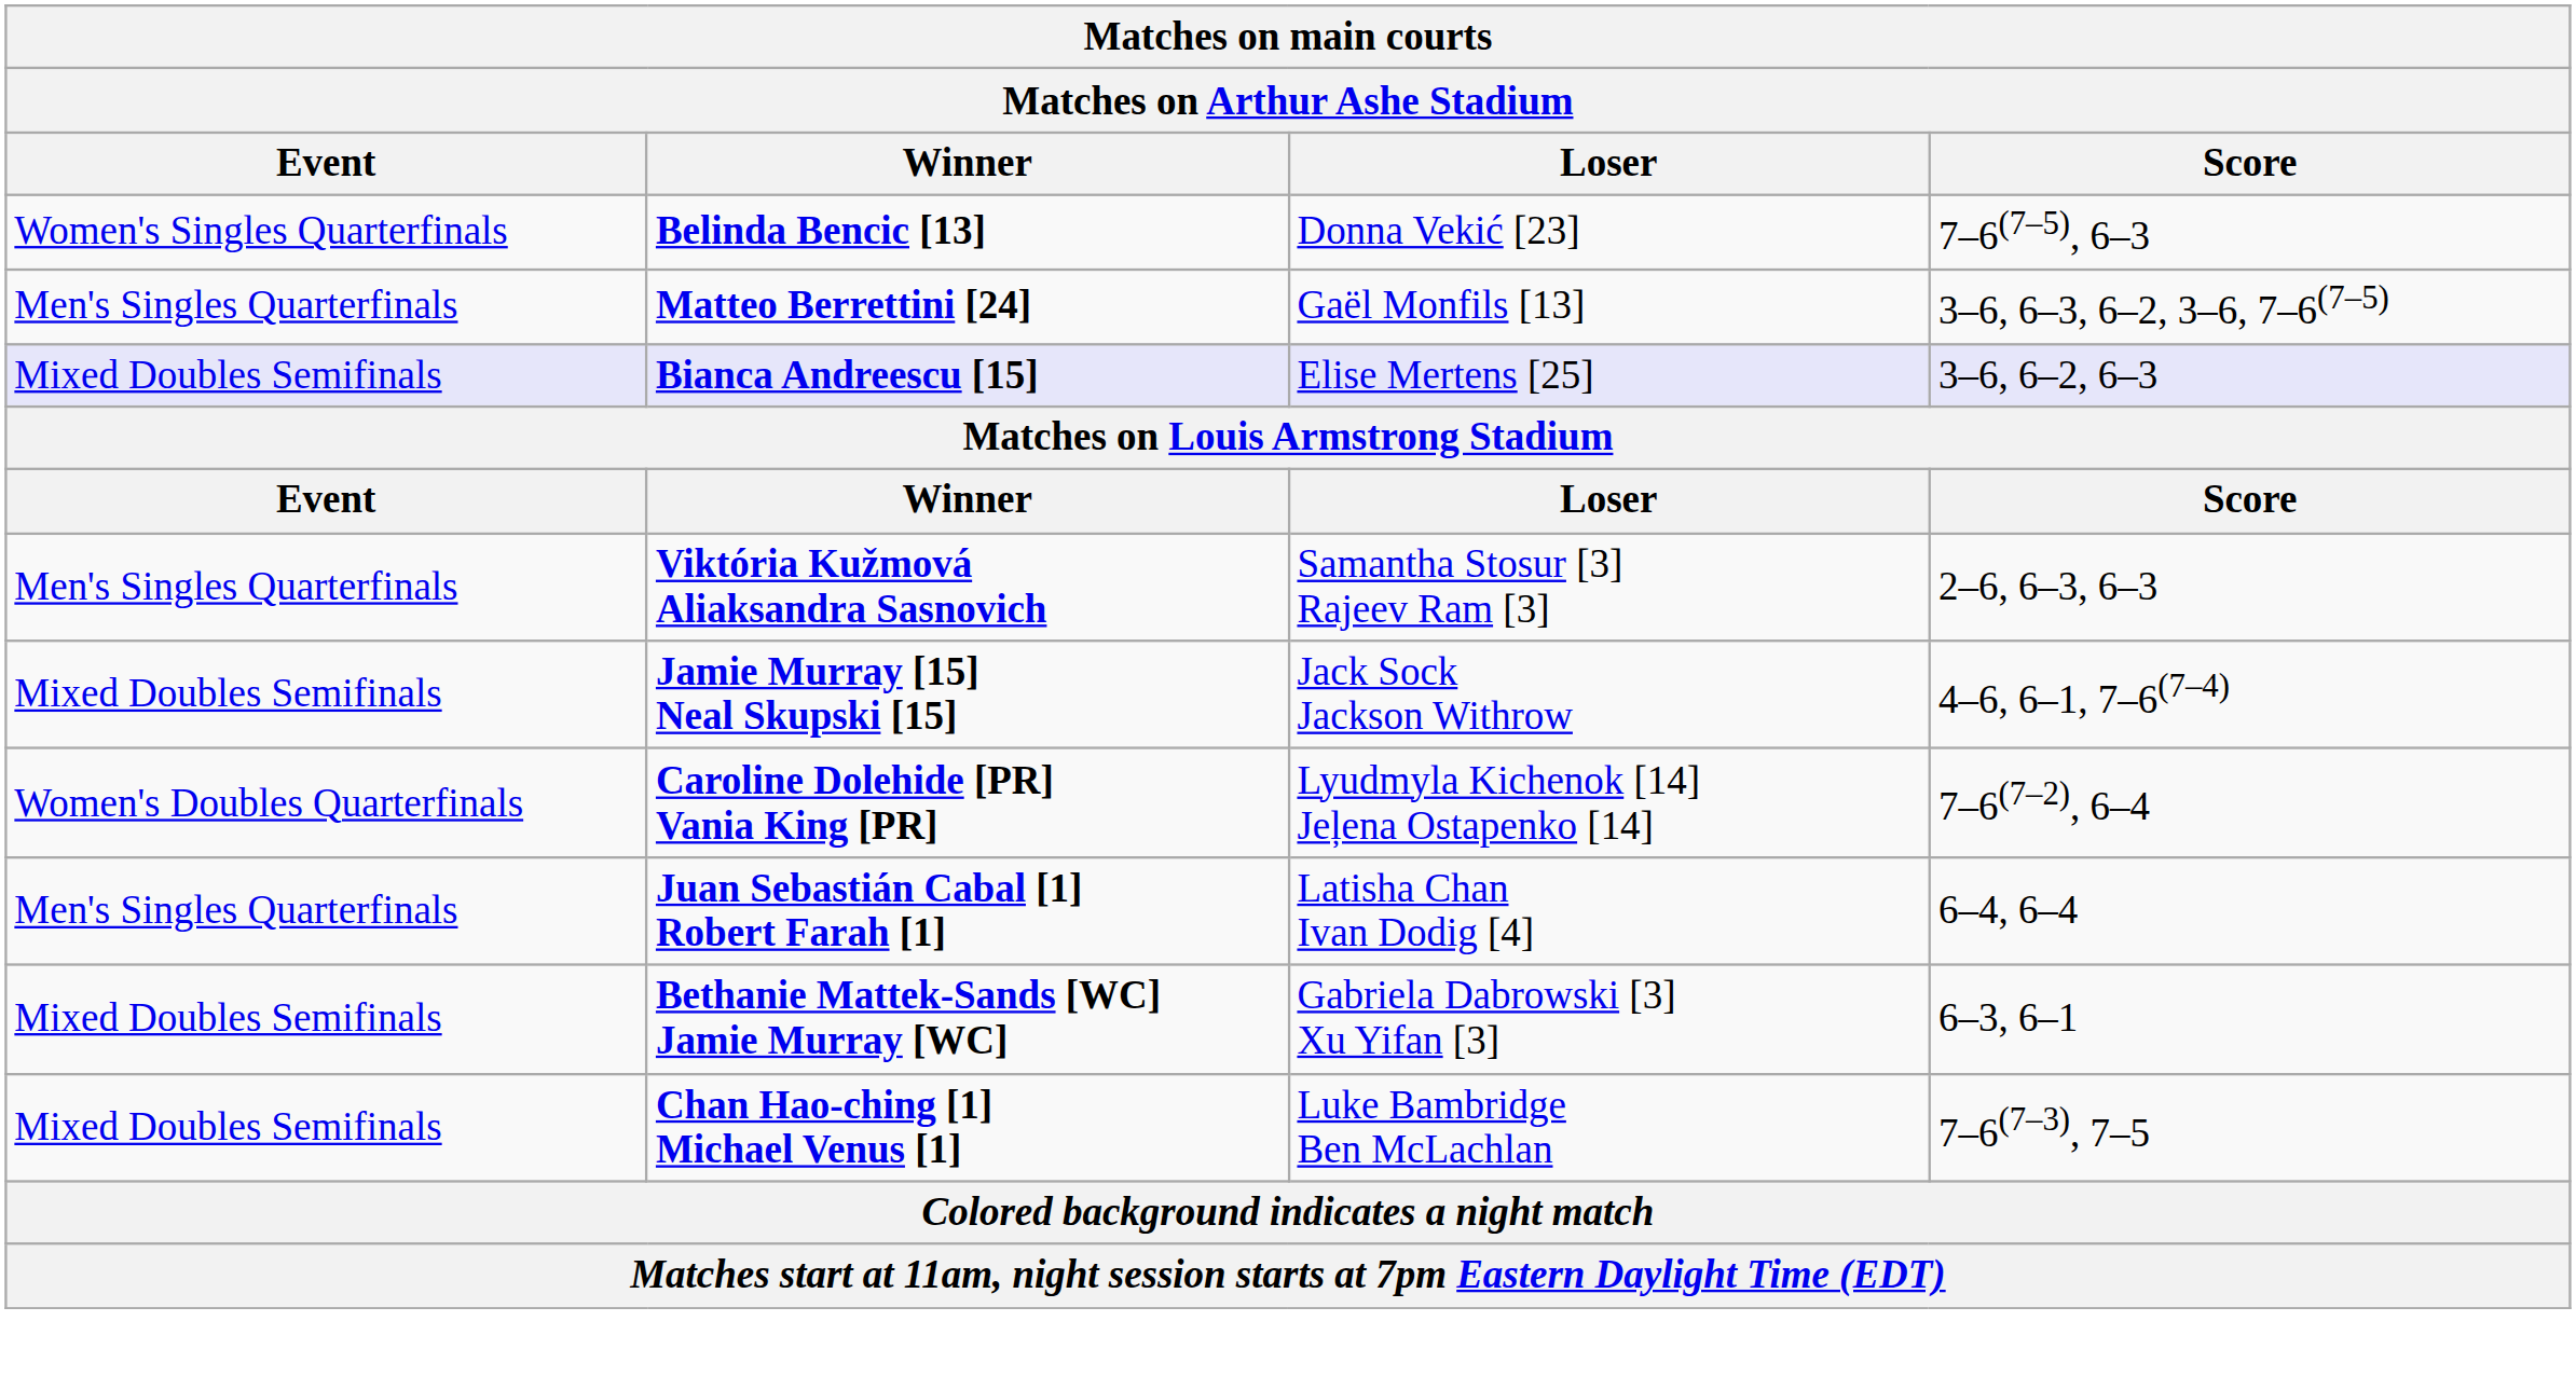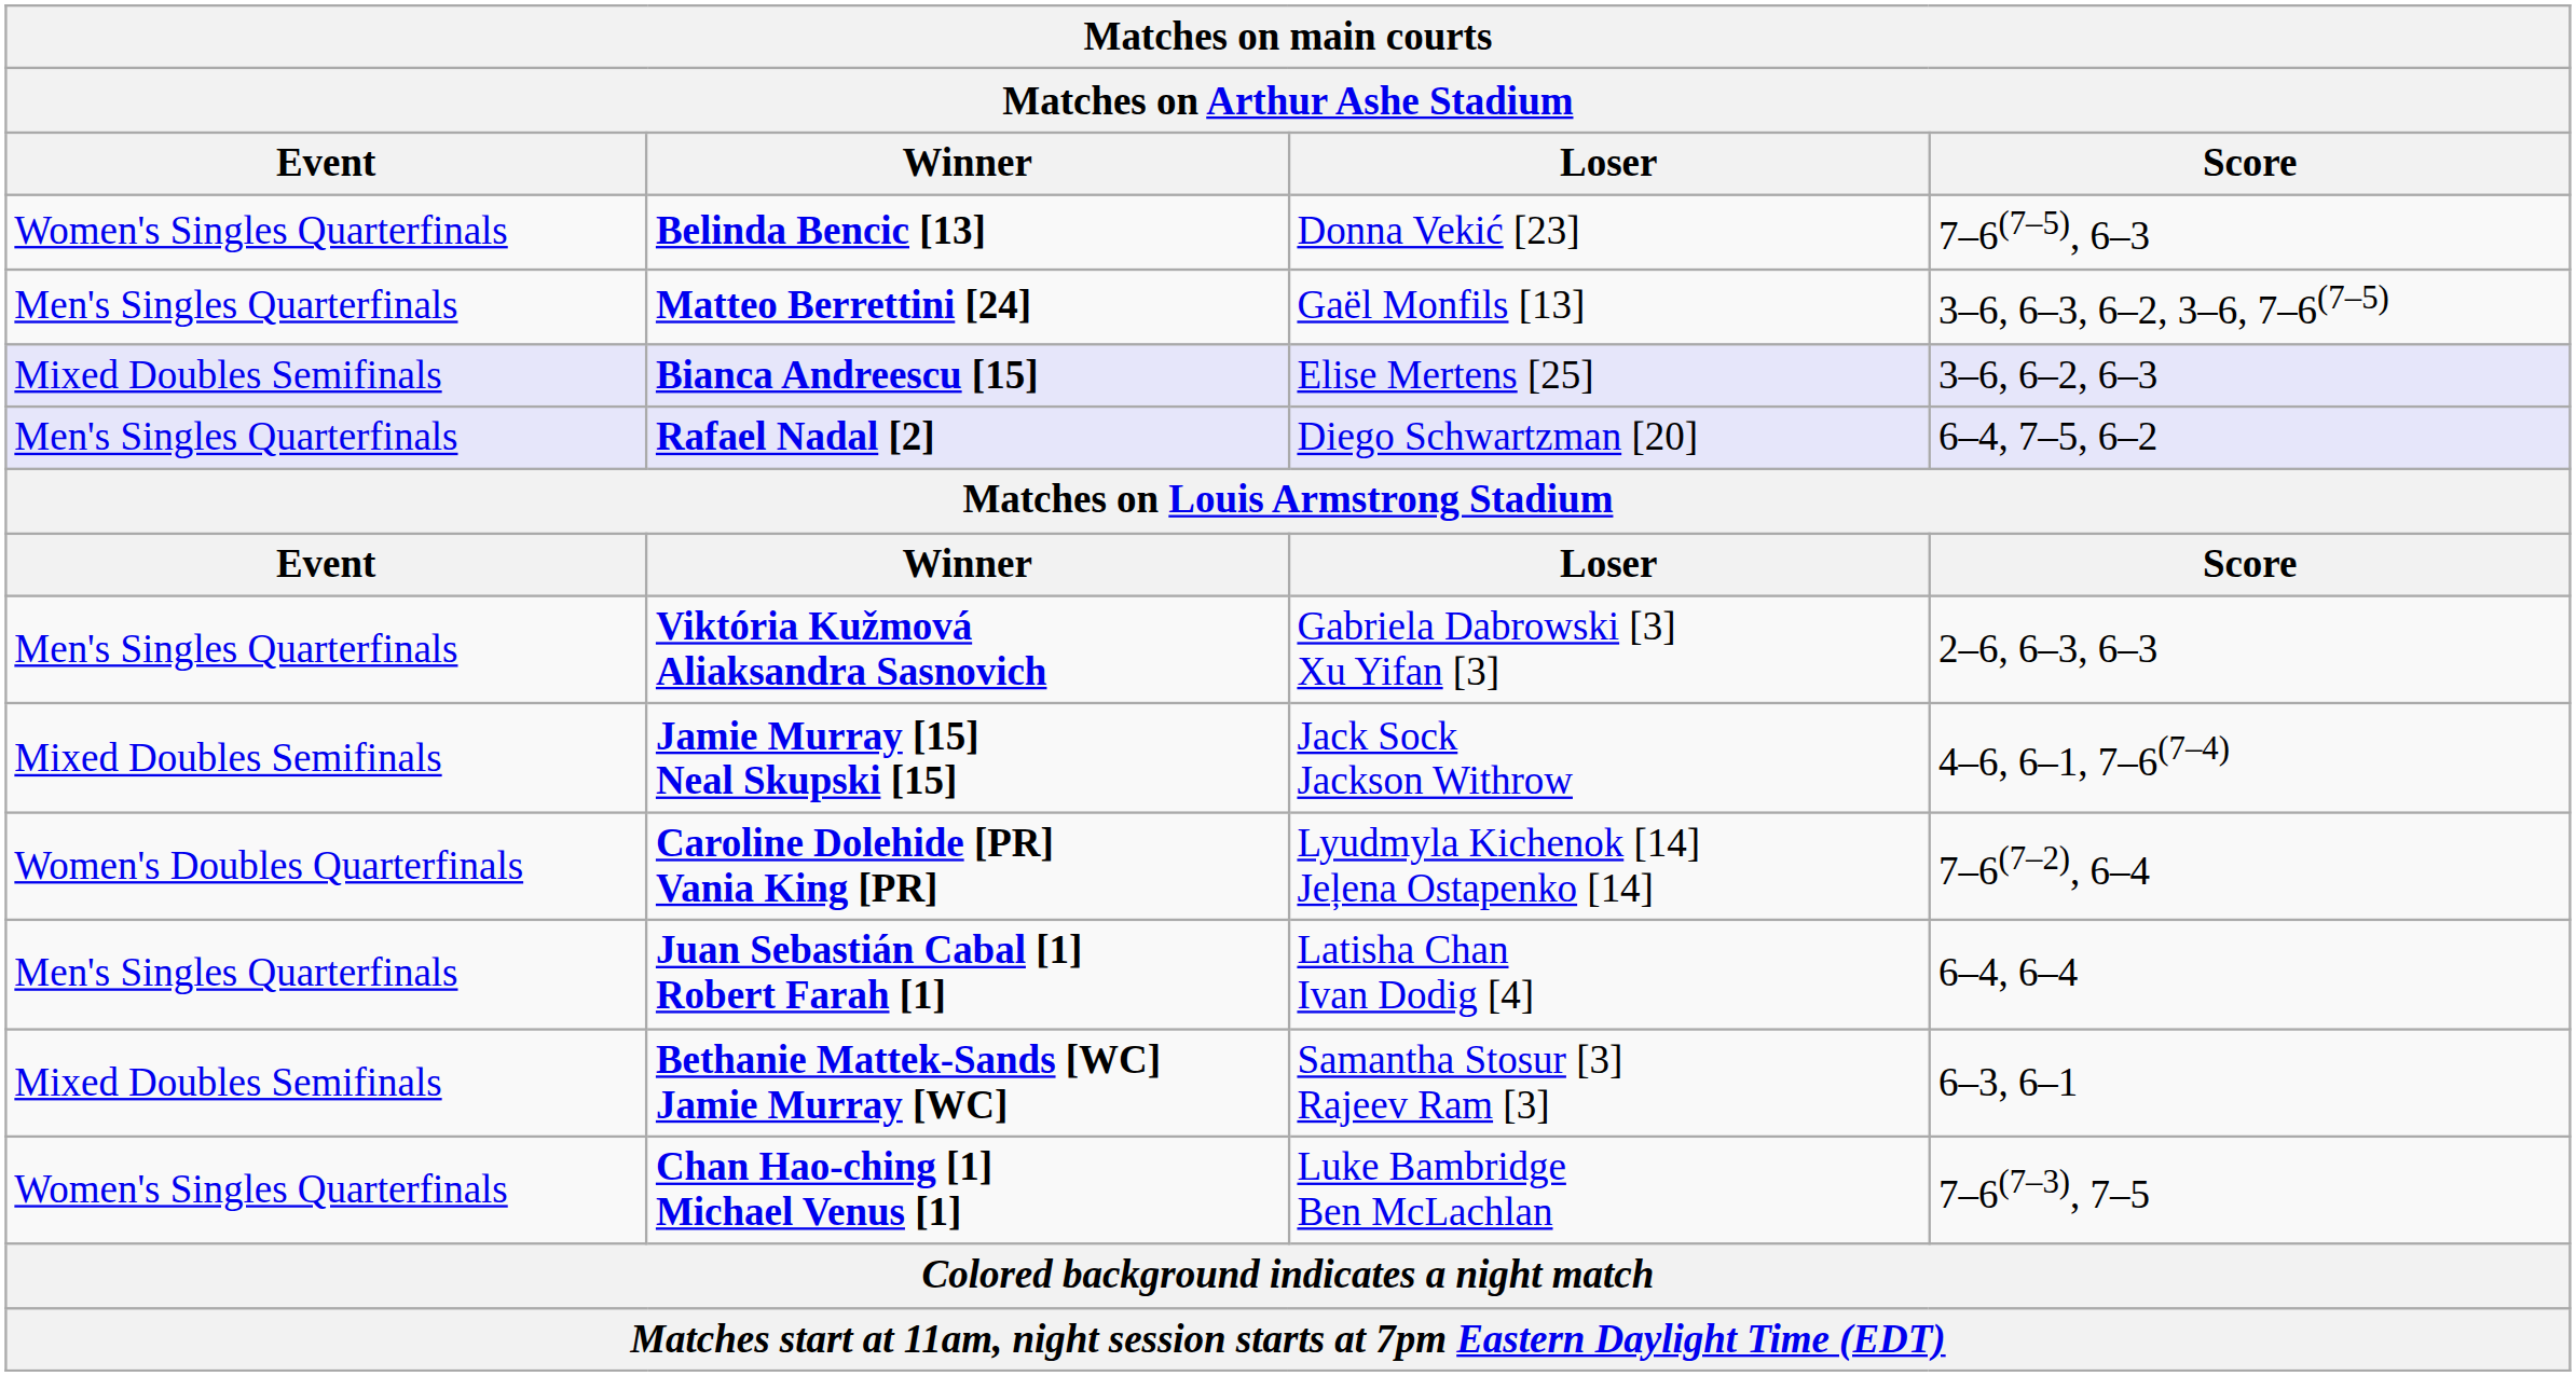 <table class="wikitable" style="margin:auto;">
 <tr>
 <th colspan="4" style="white-space:nowrap;">Matches on main courts</th>
 </tr>
 <tr>
 <th colspan="4"><strong>Matches on <a href='#'>Arthur Ashe Stadium</a></strong></th>
 </tr>
 <tr>
 <th width=250>Event</th>
 <th width=250>Winner</th>
 <th width=250>Loser</th>
 <th width=250>Score</th>
 </tr>
 <tr>
 <td><a href='#'>Women's Singles Quarterfinals</a></td>
 <td> <strong><a href='#'>Belinda Bencic</a> [13]</strong></td>
 <td> <a href='#'>Donna Vekić</a> [23]</td>
 <td>7–6<sup>(7–5)</sup>, 6–3</td>
 </tr>
 <tr>
 <td><a href='#'>Men's Singles Quarterfinals</a></td>
 <td> <strong><a href='#'>Matteo Berrettini</a> [24]</strong></td>
 <td> <a href='#'>Gaël Monfils</a> [13]</td>
 <td>3–6, 6–3, 6–2, 3–6, 7–6<sup>(7–5)</sup></td>
 </tr>
 <tr bgcolor="lavender">
 <td><a href='#'>Mixed Doubles Semifinals</a></td>
 <td> <strong><a href='#'>Bianca Andreescu</a> [15]</strong></td>
 <td> <a href='#'>Elise Mertens</a> [25]</td>
 <td>3–6, 6–2, 6–3</td>
 </tr>
+<tr bgcolor=lavender>
+<td><a href='#'>Men's Singles Quarterfinals</a></td>
+<td> <strong><a href='#'>Rafael Nadal</a> [2]</strong></td>
+<td> <a href='#'>Diego Schwartzman</a> [20]</td>
+<td>6–4, 7–5, 6–2</td>
+</tr>
 <tr>
 <th colspan="4"><strong>Matches on <a href='#'>Louis Armstrong Stadium</a></strong></th>
 </tr>
 <tr>
 <th width=250>Event</th>
 <th width=250>Winner</th>
 <th width=250>Loser</th>
 <th width=250>Score</th>
 </tr>
 <tr>
 <td><a href='#'>Men's Singles Quarterfinals</a></td>
 <td> <strong><a href='#'>Viktória Kužmová</a></strong> <br>  <strong><a href='#'>Aliaksandra Sasnovich</a></strong></td>
-<td> <a href='#'>Samantha Stosur</a> [3] <br>  <a href='#'>Rajeev Ram</a> [3]</td>
+<td> <a href='#'>Gabriela Dabrowski</a> [3] <br>  <a href='#'>Xu Yifan</a> [3]</td>
 <td>2–6, 6–3, 6–3</td>
 </tr>
 <tr>
 <td><a href='#'>Mixed Doubles Semifinals</a></td>
 <td><strong> <a href='#'>Jamie Murray</a> [15]</strong> <br>  <strong><a href='#'>Neal Skupski</a> [15]</strong></td>
 <td> <a href='#'>Jack Sock</a> <br>  <a href='#'>Jackson Withrow</a></td>
 <td>4–6, 6–1, 7–6<sup>(7–4)</sup></td>
 </tr>
 <tr>
 <td><a href='#'>Women's Doubles Quarterfinals</a></td>
 <td> <strong><a href='#'>Caroline Dolehide</a> [PR]</strong> <br>  <strong><a href='#'>Vania King</a> [PR]</strong></td>
 <td> <a href='#'>Lyudmyla Kichenok</a>  [14] <br>  <a href='#'>Jeļena Ostapenko</a> [14]</td>
 <td>7–6<sup>(7–2)</sup>, 6–4</td>
 </tr>
 <tr>
 <td><a href='#'>Men's Singles Quarterfinals</a></td>
 <td><strong> <a href='#'>Juan Sebastián Cabal</a> [1]</strong> <br>  <strong><a href='#'>Robert Farah</a> [1]</strong></td>
 <td> <a href='#'>Latisha Chan</a> <br>  <a href='#'>Ivan Dodig</a> [4]</td>
 <td>6–4, 6–4</td>
 </tr>
 <tr>
 <td><a href='#'>Mixed Doubles Semifinals</a></td>
 <td> <strong><a href='#'>Bethanie Mattek-Sands</a> [WC]</strong> <br>  <strong><a href='#'>Jamie Murray</a> [WC]</strong></td>
-<td> <a href='#'>Gabriela Dabrowski</a> [3] <br>  <a href='#'>Xu Yifan</a> [3]</td>
+<td> <a href='#'>Samantha Stosur</a> [3] <br>  <a href='#'>Rajeev Ram</a> [3]</td>
 <td>6–3, 6–1</td>
 </tr>
 <tr>
-<td><a href='#'>Mixed Doubles Semifinals</a></td>
+<td><a href='#'>Women's Singles Quarterfinals</a></td>
 <td> <strong><a href='#'>Chan Hao-ching</a> [1]</strong> <br>  <strong><a href='#'>Michael Venus</a> [1]</strong></td>
 <td> <a href='#'>Luke Bambridge</a> <br>  <a href='#'>Ben McLachlan</a></td>
 <td>7–6<sup>(7–3)</sup>, 7–5</td>
 </tr>
 <tr>
 <th colspan=4><em>Colored background indicates a night match</em></th>
 </tr>
 <tr>
 <th colspan=4><em>Matches start at 11am, night session starts at 7pm <a href='#'>Eastern Daylight Time (EDT)</a></em></th>
 </tr>
 </table>
